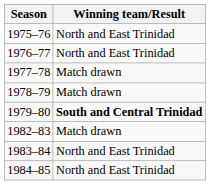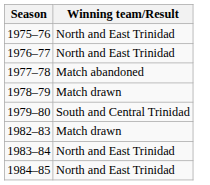 <table class="wikitable">
 <tr>
 <th>Season</th>
 <th>Winning team/Result</th>
 </tr>
 <tr>
 <td>1975–76</td>
 <td>North and East Trinidad</td>
 </tr>
 <tr>
 <td>1976–77</td>
 <td>North and East Trinidad</td>
 </tr>
 <tr>
 <td>1977–78</td>
-<td>Match drawn</td>
+<td>Match abandoned</td>
 </tr>
 <tr>
 <td>1978–79</td>
 <td>Match drawn</td>
 </tr>
 <tr>
 <td>1979–80</td>
-<td><strong>South and Central Trinidad</strong></td>
+<td>South and Central Trinidad</td>
 </tr>
 <tr>
 <td>1982–83</td>
 <td>Match drawn</td>
 </tr>
 <tr>
 <td>1983–84</td>
 <td>North and East Trinidad</td>
 </tr>
 <tr>
 <td>1984–85</td>
 <td>North and East Trinidad</td>
 </tr>
 </table>
